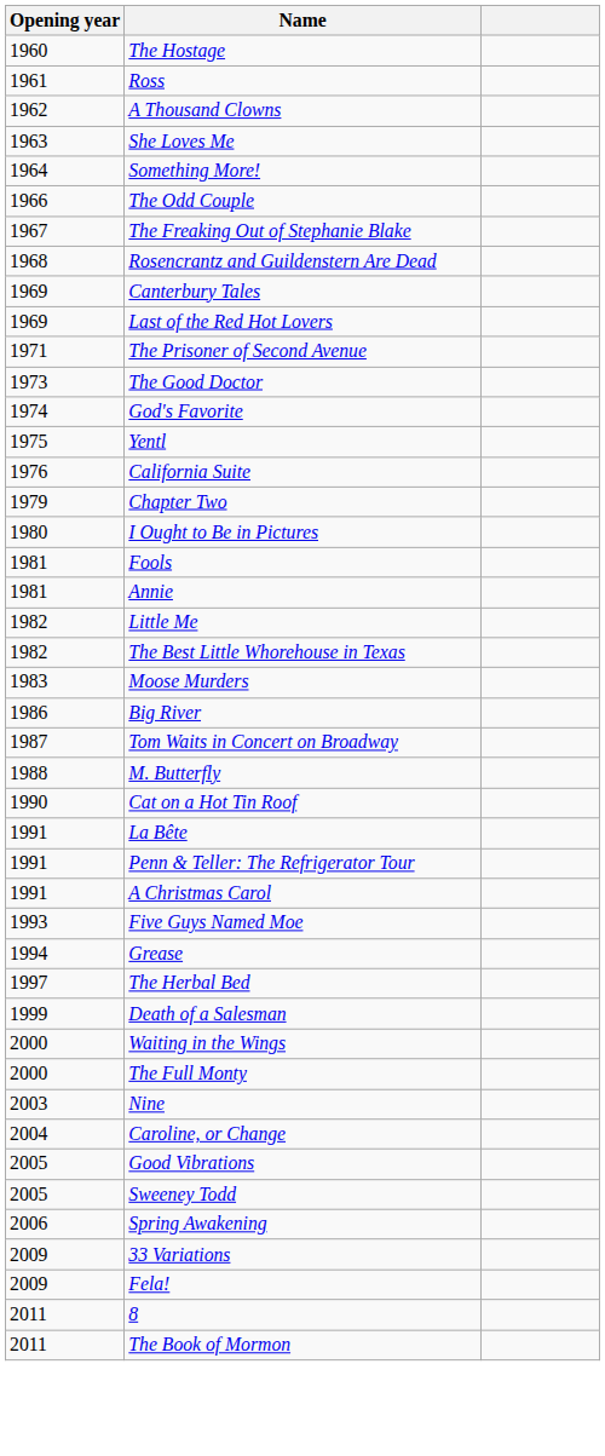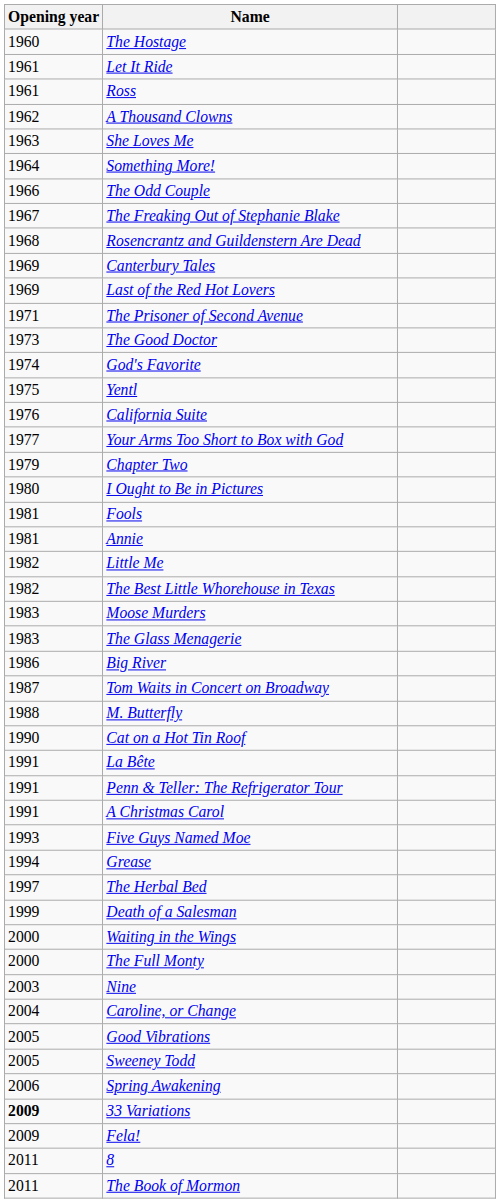 <table class="wikitable sortable collapsible">
 <tr>
 <th width=20% scope="col">Opening year</th>
 <th width=60% scope="col">Name</th>
 <th width=20% scope="col"  class="unsortable"></th>
 </tr>
 <tr>
 <td>1960</td>
 <td><em><a href='#'>The Hostage</a></em></td>
+<td></td>
+</tr>
+<tr>
+<td>1961</td>
+<td><em><a href='#'>Let It Ride</a></em></td>
 <td></td>
 </tr>
 <tr>
 <td>1961</td>
 <td><em><a href='#'>Ross</a></em></td>
 <td></td>
 </tr>
 <tr>
 <td>1962</td>
 <td><em><a href='#'>A Thousand Clowns</a></em></td>
 <td></td>
 </tr>
 <tr>
 <td>1963</td>
 <td><em><a href='#'>She Loves Me</a></em></td>
 <td></td>
 </tr>
 <tr>
 <td>1964</td>
 <td><em><a href='#'>Something More!</a></em></td>
 <td></td>
 </tr>
 <tr>
 <td>1966</td>
 <td><em><a href='#'>The Odd Couple</a></em></td>
 <td></td>
 </tr>
 <tr>
 <td>1967</td>
 <td><em><a href='#'>The Freaking Out of Stephanie Blake</a></em></td>
 <td></td>
 </tr>
 <tr>
 <td>1968</td>
 <td><em><a href='#'>Rosencrantz and Guildenstern Are Dead</a></em></td>
 <td></td>
 </tr>
 <tr>
 <td>1969</td>
 <td><em><a href='#'>Canterbury Tales</a></em></td>
 <td></td>
 </tr>
 <tr>
 <td>1969</td>
 <td><em><a href='#'>Last of the Red Hot Lovers</a></em></td>
 <td></td>
 </tr>
 <tr>
 <td>1971</td>
 <td><em><a href='#'>The Prisoner of Second Avenue</a></em></td>
 <td></td>
 </tr>
 <tr>
 <td>1973</td>
 <td><em><a href='#'>The Good Doctor</a></em></td>
 <td></td>
 </tr>
 <tr>
 <td>1974</td>
 <td><em><a href='#'>God's Favorite</a></em></td>
 <td></td>
 </tr>
 <tr>
 <td>1975</td>
 <td><em><a href='#'>Yentl</a></em></td>
 <td></td>
 </tr>
 <tr>
 <td>1976</td>
 <td><em><a href='#'>California Suite</a></em></td>
 <td></td>
 </tr>
 <tr>
+<td>1977</td>
+<td><em><a href='#'>Your Arms Too Short to Box with God</a></em></td>
+<td></td>
+</tr>
+<tr>
 <td>1979</td>
 <td><em><a href='#'>Chapter Two</a></em></td>
 <td></td>
 </tr>
 <tr>
 <td>1980</td>
 <td><em><a href='#'>I Ought to Be in Pictures</a></em></td>
 <td></td>
 </tr>
 <tr>
 <td>1981</td>
 <td><em><a href='#'>Fools</a></em></td>
 <td></td>
 </tr>
 <tr>
 <td>1981</td>
 <td><em><a href='#'>Annie</a></em></td>
 <td></td>
 </tr>
 <tr>
 <td>1982</td>
 <td><em><a href='#'>Little Me</a></em></td>
 <td></td>
 </tr>
 <tr>
 <td>1982</td>
 <td><em><a href='#'>The Best Little Whorehouse in Texas</a></em></td>
 <td></td>
 </tr>
 <tr>
 <td>1983</td>
 <td><em><a href='#'>Moose Murders</a></em></td>
+<td></td>
+</tr>
+<tr>
+<td>1983</td>
+<td><em><a href='#'>The Glass Menagerie</a></em></td>
 <td></td>
 </tr>
 <tr>
 <td>1986</td>
 <td><em><a href='#'>Big River</a></em></td>
 <td></td>
 </tr>
 <tr>
 <td>1987</td>
 <td><em><a href='#'>Tom Waits in Concert on Broadway</a></em></td>
 <td></td>
 </tr>
 <tr>
 <td>1988</td>
 <td><em><a href='#'>M. Butterfly</a></em></td>
 <td></td>
 </tr>
 <tr>
 <td>1990</td>
 <td><em><a href='#'>Cat on a Hot Tin Roof</a></em></td>
 <td></td>
 </tr>
 <tr>
 <td>1991</td>
 <td><em><a href='#'>La Bête</a></em></td>
 <td></td>
 </tr>
 <tr>
 <td>1991</td>
 <td><em><a href='#'>Penn & Teller: The Refrigerator Tour</a></em></td>
 <td></td>
 </tr>
 <tr>
 <td>1991</td>
 <td><em><a href='#'>A Christmas Carol</a></em></td>
 <td></td>
 </tr>
 <tr>
 <td>1993</td>
 <td><em><a href='#'>Five Guys Named Moe</a></em></td>
 <td></td>
 </tr>
 <tr>
 <td>1994</td>
 <td><em><a href='#'>Grease</a></em></td>
 <td></td>
 </tr>
 <tr>
 <td>1997</td>
 <td><em><a href='#'>The Herbal Bed</a></em></td>
 <td></td>
 </tr>
 <tr>
 <td>1999</td>
 <td><em><a href='#'>Death of a Salesman</a></em></td>
 <td></td>
 </tr>
 <tr>
 <td>2000</td>
 <td><em><a href='#'>Waiting in the Wings</a></em></td>
 <td></td>
 </tr>
 <tr>
 <td>2000</td>
 <td><em><a href='#'>The Full Monty</a></em></td>
 <td></td>
 </tr>
 <tr>
 <td>2003</td>
 <td><em><a href='#'>Nine</a></em></td>
 <td></td>
 </tr>
 <tr>
 <td>2004</td>
 <td><em><a href='#'>Caroline, or Change</a></em></td>
 <td></td>
 </tr>
 <tr>
 <td>2005</td>
 <td><em><a href='#'>Good Vibrations</a></em></td>
 <td></td>
 </tr>
 <tr>
 <td>2005</td>
 <td><em><a href='#'>Sweeney Todd</a></em></td>
 <td></td>
 </tr>
 <tr>
 <td>2006</td>
 <td><em><a href='#'>Spring Awakening</a></em></td>
 <td></td>
 </tr>
 <tr>
-<td>2009</td>
+<td><strong>2009</strong></td>
 <td><em><a href='#'>33 Variations</a></em></td>
 <td></td>
 </tr>
 <tr>
 <td>2009</td>
 <td><em><a href='#'>Fela!</a></em></td>
 <td></td>
 </tr>
 <tr>
 <td>2011</td>
 <td><em><a href='#'>8</a></em></td>
 <td></td>
 </tr>
 <tr>
 <td>2011</td>
 <td><em><a href='#'>The Book of Mormon</a></em></td>
 <td></td>
 </tr>
 </table>
